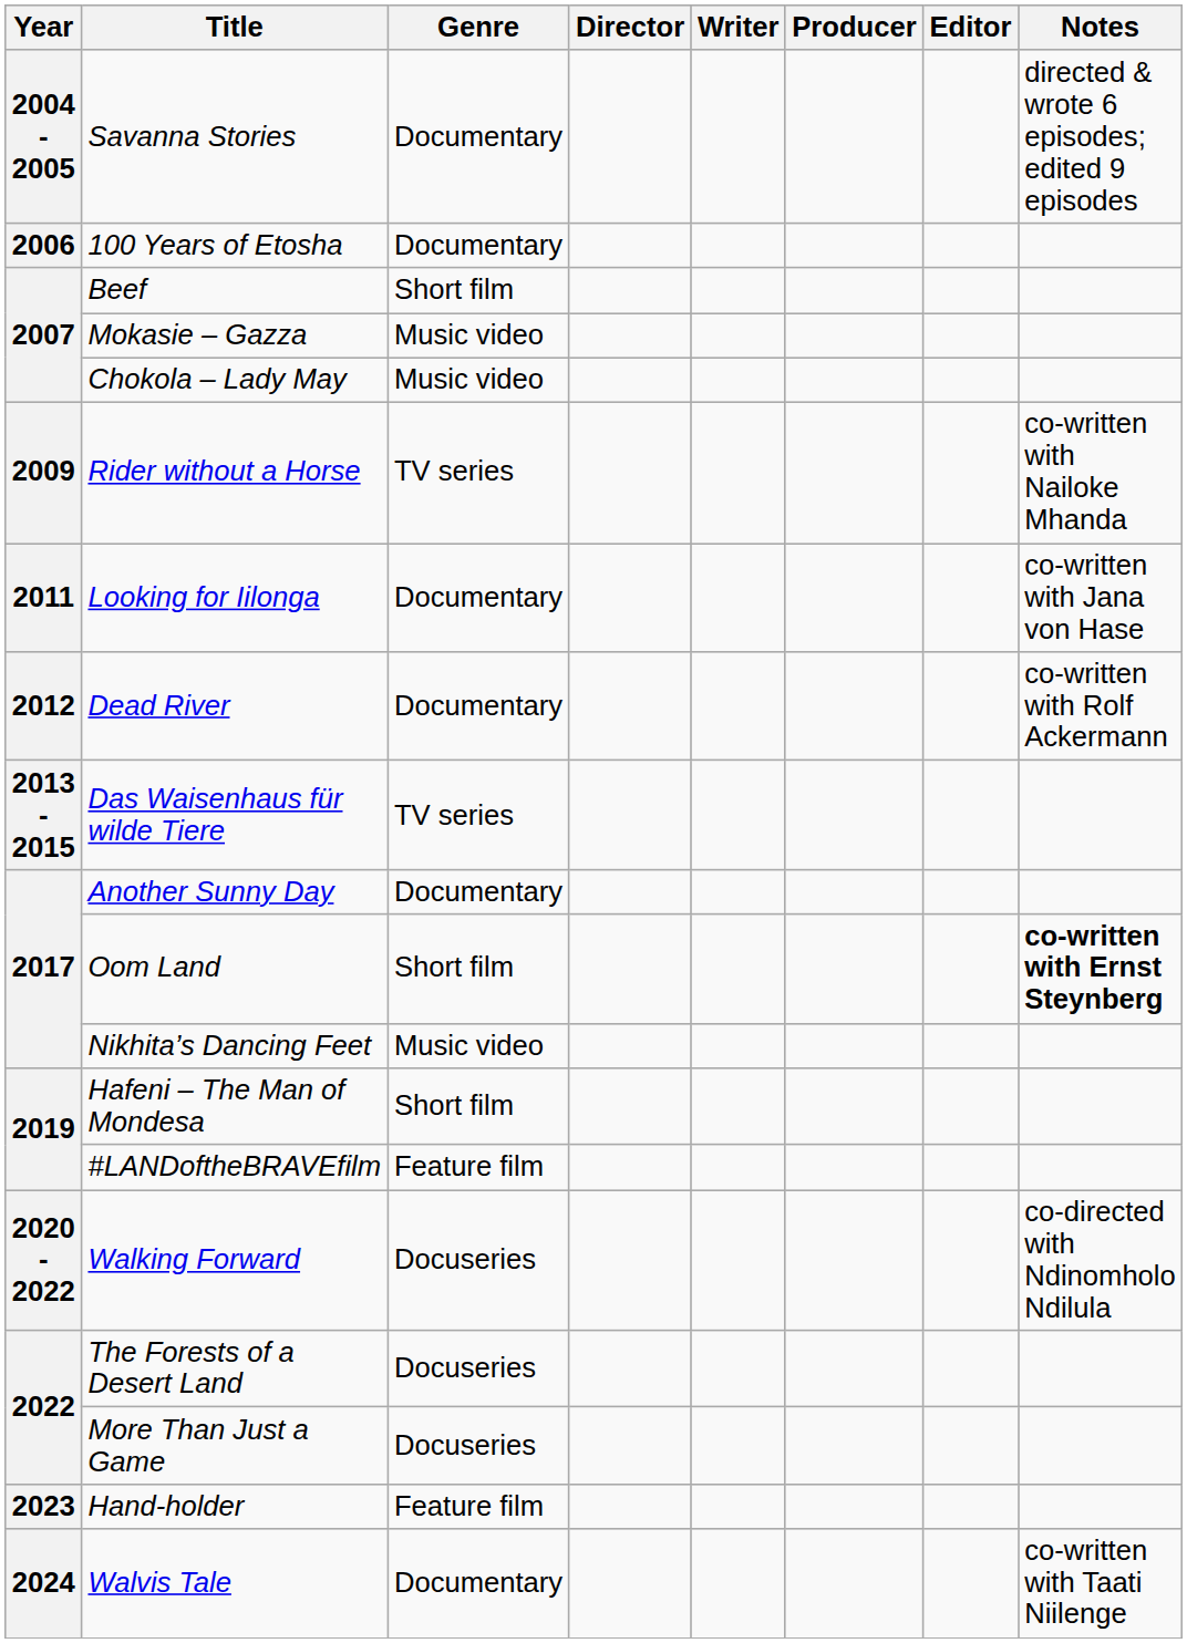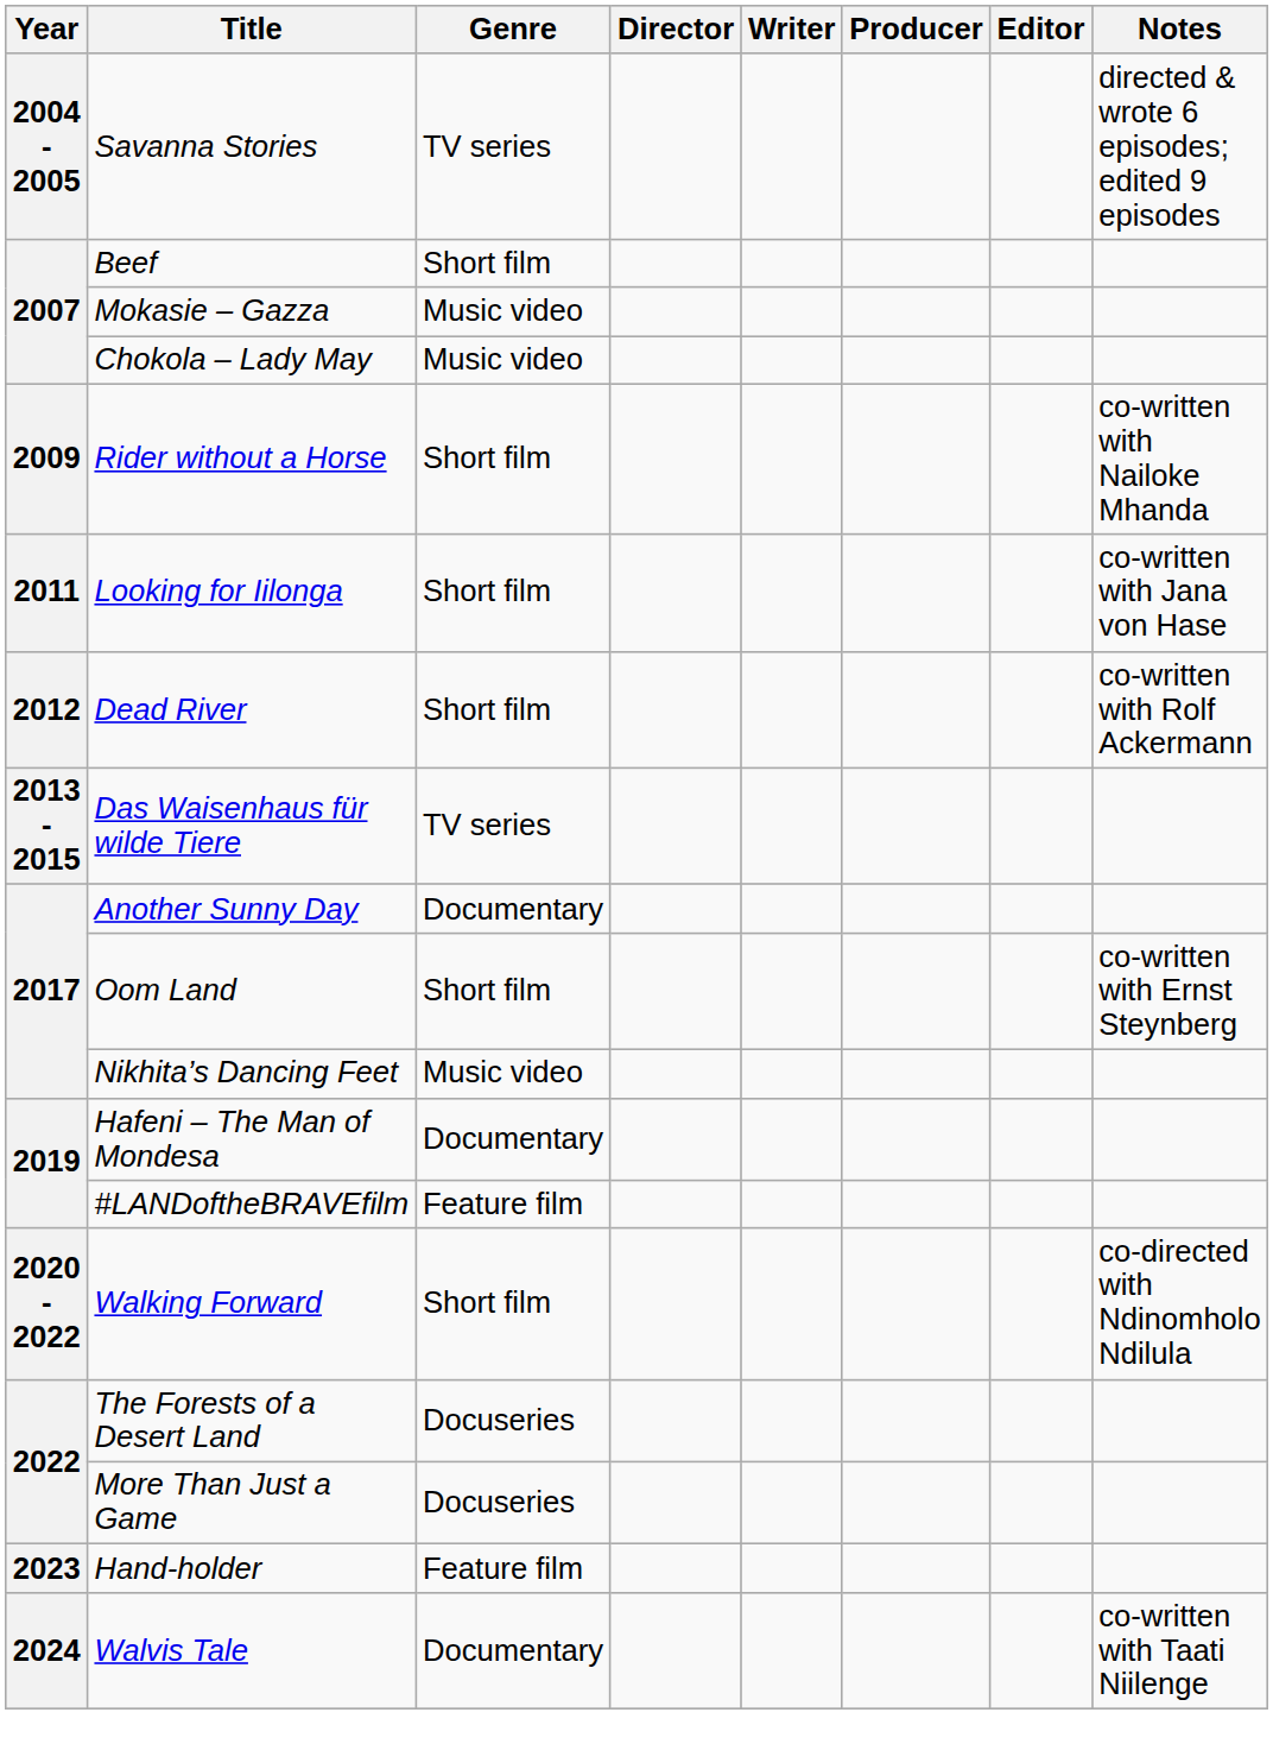 <table class="wikitable plainrowheaders" style="margin-right: 0;">
 <tr>
 <th>Year</th>
 <th>Title</th>
 <th>Genre</th>
 <th>Director</th>
 <th>Writer</th>
 <th>Producer</th>
 <th>Editor</th>
 <th>Notes</th>
 </tr>
 <tr>
 <th scope="row">2004 - 2005</th>
 <td><em>Savanna Stories</em></td>
-<td>Documentary</td>
+<td>TV series</td>
 <td></td>
 <td></td>
 <td></td>
 <td></td>
 <td>directed & wrote 6 episodes; edited 9 episodes</td>
-</tr>
-<tr>
-<th scope="row">2006</th>
-<td><em>100 Years of Etosha</em></td>
-<td>Documentary</td>
-<td></td>
-<td></td>
-<td></td>
-<td></td>
-<td></td>
 </tr>
 <tr>
 <th scope="row" rowspan="3">2007</th>
 <td><em>Beef</em></td>
 <td>Short film</td>
 <td></td>
 <td></td>
 <td></td>
 <td></td>
 <td></td>
 </tr>
 <tr>
 <td><em>Mokasie – Gazza</em></td>
 <td>Music video</td>
 <td></td>
 <td></td>
 <td></td>
 <td></td>
 <td></td>
 </tr>
 <tr>
 <td><em>Chokola – Lady May</em></td>
 <td>Music video</td>
 <td></td>
 <td></td>
 <td></td>
 <td></td>
 <td></td>
 </tr>
 <tr>
 <th scope="row">2009</th>
 <td><em><a href='#'>Rider without a Horse</a></em></td>
-<td>TV series</td>
+<td>Short film</td>
 <td></td>
 <td></td>
 <td></td>
 <td></td>
 <td>co-written with Nailoke Mhanda</td>
 </tr>
 <tr>
 <th scope="row">2011</th>
 <td><em><a href='#'>Looking for Iilonga</a></em></td>
-<td>Documentary</td>
+<td>Short film</td>
 <td></td>
 <td></td>
 <td></td>
 <td></td>
 <td>co-written with Jana von Hase</td>
 </tr>
 <tr>
 <th scope="row">2012</th>
 <td><em><a href='#'>Dead River</a></em></td>
-<td>Documentary</td>
+<td>Short film</td>
 <td></td>
 <td></td>
 <td></td>
 <td></td>
 <td>co-written with Rolf Ackermann</td>
 </tr>
 <tr>
 <th scope="row">2013 - 2015</th>
 <td><em><a href='#'>Das Waisenhaus für wilde Tiere</a></em></td>
 <td>TV series</td>
 <td></td>
 <td></td>
 <td></td>
 <td></td>
 <td></td>
 </tr>
 <tr>
 <th scope="row" rowspan="3">2017</th>
 <td><em><a href='#'>Another Sunny Day</a></em></td>
 <td>Documentary</td>
 <td></td>
 <td></td>
 <td></td>
 <td></td>
 <td></td>
 </tr>
 <tr>
 <td><em>Oom Land</em></td>
 <td>Short film</td>
 <td></td>
 <td></td>
 <td></td>
 <td></td>
-<td><strong>co-written with Ernst Steynberg</strong></td>
+<td>co-written with Ernst Steynberg</td>
 </tr>
 <tr>
 <td><em>Nikhita’s Dancing Feet</em></td>
 <td>Music video</td>
 <td></td>
 <td></td>
 <td></td>
 <td></td>
 <td></td>
 </tr>
 <tr>
 <th scope="row" rowspan="2">2019</th>
 <td><em>Hafeni – The Man of Mondesa</em></td>
-<td>Short film</td>
+<td>Documentary</td>
 <td></td>
 <td></td>
 <td></td>
 <td></td>
 <td></td>
 </tr>
 <tr>
 <td><em>#LANDoftheBRAVEfilm</em></td>
 <td>Feature film</td>
 <td></td>
 <td></td>
 <td></td>
 <td></td>
 <td></td>
 </tr>
 <tr>
 <th scope="row">2020 - 2022</th>
 <td><em><a href='#'>Walking Forward</a></em></td>
-<td>Docuseries</td>
+<td>Short film</td>
 <td></td>
 <td></td>
 <td></td>
 <td></td>
 <td>co-directed with Ndinomholo Ndilula</td>
 </tr>
 <tr>
 <th scope="row" rowspan="2">2022</th>
 <td><em>The Forests of a Desert Land</em></td>
 <td>Docuseries</td>
 <td></td>
 <td></td>
 <td></td>
 <td></td>
 <td></td>
 </tr>
 <tr>
 <td><em>More Than Just a Game</em></td>
 <td>Docuseries</td>
 <td></td>
 <td></td>
 <td></td>
 <td></td>
 <td></td>
 </tr>
 <tr>
 <th scope="row">2023</th>
 <td><em>Hand-holder</em></td>
 <td>Feature film</td>
 <td></td>
 <td></td>
 <td></td>
 <td></td>
 <td></td>
 </tr>
 <tr>
 <th scope="row">2024</th>
 <td><em><a href='#'>Walvis Tale</a></em></td>
 <td>Documentary</td>
 <td></td>
 <td></td>
 <td></td>
 <td></td>
 <td>co-written with Taati Niilenge</td>
 </tr>
 <tr>
 </tr>
 </table>
